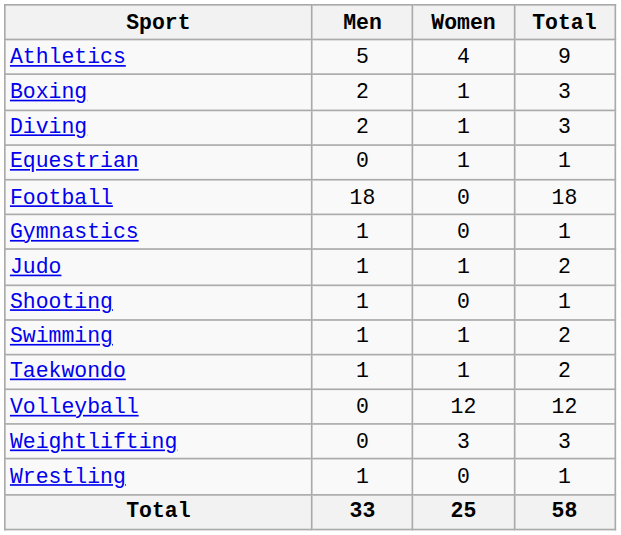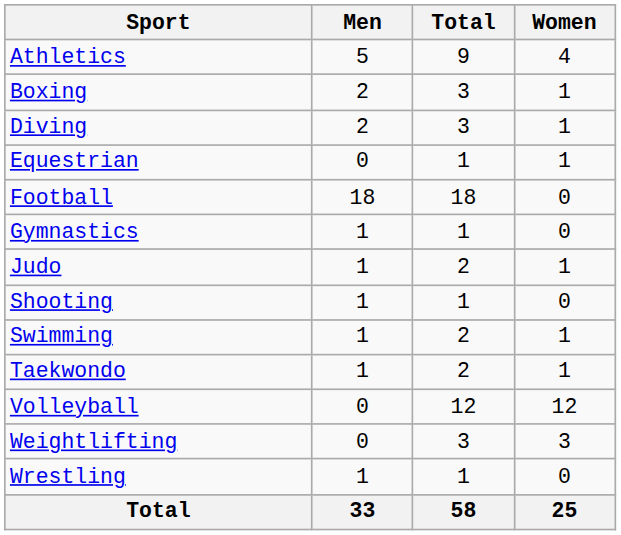 <table class="wikitable sortable" style="text-align:center;">
 <tr>
 <th width=180>Sport</th>
 <th width=55>Men</th>
+<th width=55>Total</th>
 <th width=55>Women</th>
-<th width=55>Total</th>
 </tr>
 <tr>
 <td align=left><a href='#'>Athletics</a></td>
 <td>5</td>
+<td>9</td>
 <td>4</td>
-<td>9</td>
 </tr>
 <tr>
 <td align=left><a href='#'>Boxing</a></td>
 <td>2</td>
+<td>3</td>
 <td>1</td>
-<td>3</td>
 </tr>
 <tr>
 <td align=left><a href='#'>Diving</a></td>
 <td>2</td>
+<td>3</td>
 <td>1</td>
-<td>3</td>
 </tr>
 <tr>
 <td align=left><a href='#'>Equestrian</a></td>
 <td>0</td>
 <td>1</td>
 <td>1</td>
 </tr>
 <tr>
 <td align=left><a href='#'>Football</a></td>
 <td>18</td>
+<td>18</td>
 <td>0</td>
-<td>18</td>
 </tr>
 <tr>
 <td align=left><a href='#'>Gymnastics</a></td>
 <td>1</td>
+<td>1</td>
 <td>0</td>
-<td>1</td>
 </tr>
 <tr>
 <td align=left><a href='#'>Judo</a></td>
 <td>1</td>
+<td>2</td>
 <td>1</td>
-<td>2</td>
 </tr>
 <tr>
 <td align=left><a href='#'>Shooting</a></td>
 <td>1</td>
+<td>1</td>
 <td>0</td>
-<td>1</td>
 </tr>
 <tr>
 <td align=left><a href='#'>Swimming</a></td>
 <td>1</td>
+<td>2</td>
 <td>1</td>
-<td>2</td>
 </tr>
 <tr>
 <td align=left><a href='#'>Taekwondo</a></td>
 <td>1</td>
+<td>2</td>
 <td>1</td>
-<td>2</td>
 </tr>
 <tr>
 <td align=left><a href='#'>Volleyball</a></td>
 <td>0</td>
 <td>12</td>
 <td>12</td>
 </tr>
 <tr>
 <td align=left><a href='#'>Weightlifting</a></td>
 <td>0</td>
 <td>3</td>
 <td>3</td>
 </tr>
 <tr>
 <td align=left><a href='#'>Wrestling</a></td>
 <td>1</td>
+<td>1</td>
 <td>0</td>
-<td>1</td>
 </tr>
 <tr>
 <th>Total</th>
 <th>33</th>
+<th>58</th>
 <th>25</th>
-<th>58</th>
 </tr>
 </table>
